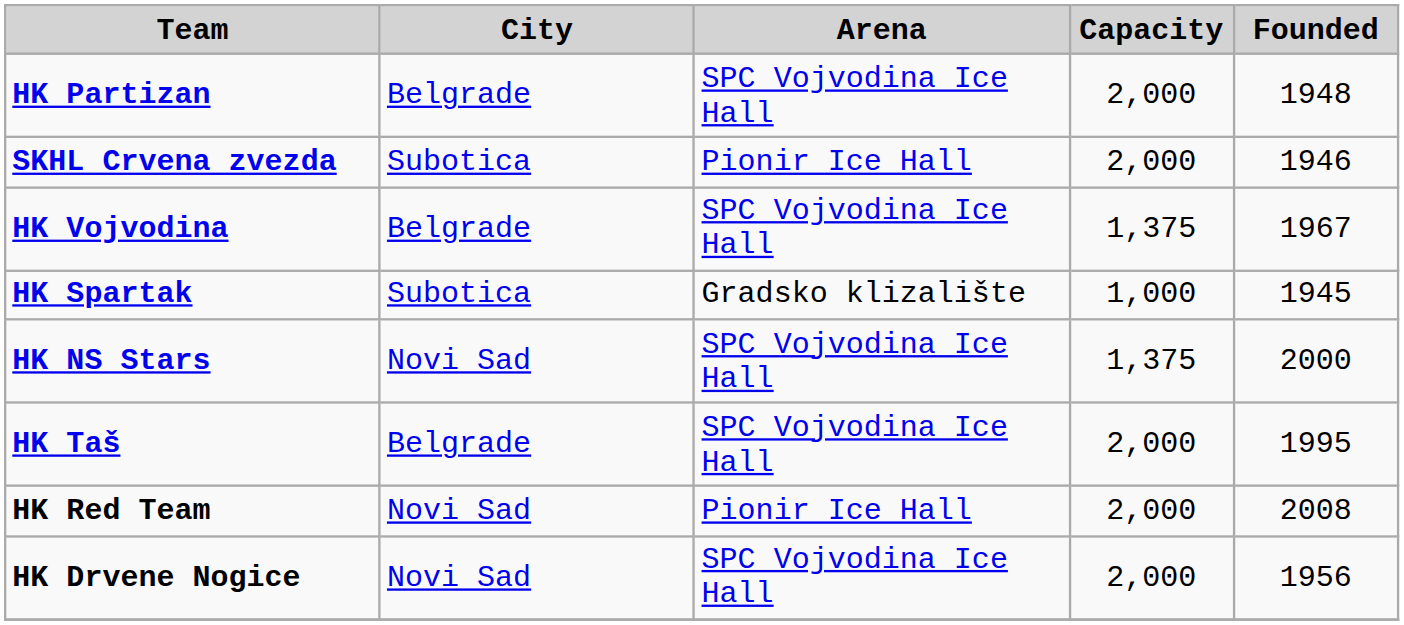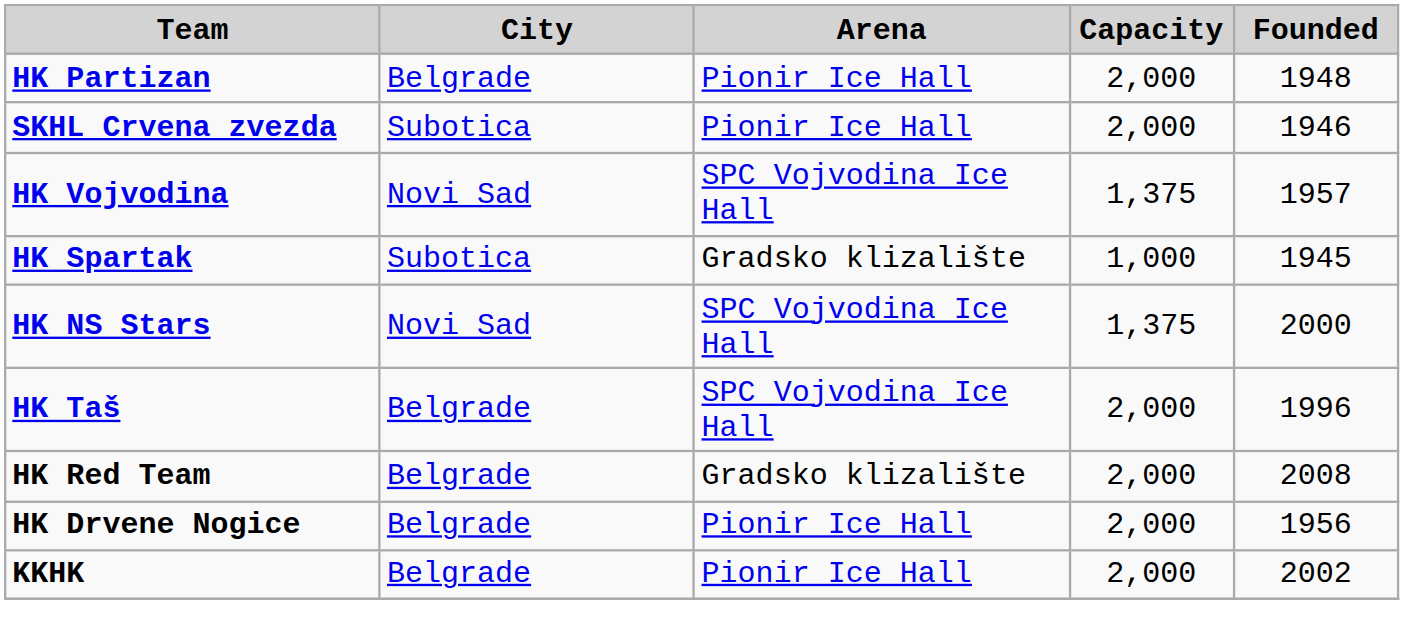 <table class="wikitable" style="text-align:left">
 <tr>
 <th style="background:lightgrey;width:12em">Team</th>
 <th style="background:lightgrey;width:10em">City</th>
 <th style="background:lightgrey;width:12em">Arena</th>
 <th style="background:lightgrey;width:5em">Capacity</th>
 <th style="background:lightgrey;width:5em">Founded</th>
 </tr>
 <tr>
 <td><strong><a href='#'>HK Partizan</a></strong></td>
 <td><a href='#'>Belgrade</a></td>
-<td><a href='#'>SPC Vojvodina Ice Hall</a></td>
+<td><a href='#'>Pionir Ice Hall</a></td>
 <td align=center>2,000</td>
 <td align=center>1948</td>
 </tr>
 <tr>
 <td><strong><a href='#'>SKHL Crvena zvezda</a></strong></td>
 <td><a href='#'>Subotica</a></td>
 <td><a href='#'>Pionir Ice Hall</a></td>
 <td align=center>2,000</td>
 <td align=center>1946</td>
 </tr>
 <tr>
 <td><strong><a href='#'>HK Vojvodina</a></strong></td>
-<td><a href='#'>Belgrade</a></td>
+<td><a href='#'>Novi Sad</a></td>
 <td><a href='#'>SPC Vojvodina Ice Hall</a></td>
 <td align=center>1,375</td>
-<td align=center>1967</td>
+<td align=center>1957</td>
 </tr>
 <tr>
 <td><strong><a href='#'>HK Spartak</a></strong></td>
 <td><a href='#'>Subotica</a></td>
 <td>Gradsko klizalište</td>
 <td align=center>1,000</td>
 <td align=center>1945</td>
 </tr>
 <tr>
 <td><strong><a href='#'>HK NS Stars</a></strong></td>
 <td><a href='#'>Novi Sad</a></td>
 <td><a href='#'>SPC Vojvodina Ice Hall</a></td>
 <td align=center>1,375</td>
 <td align=center>2000</td>
 </tr>
 <tr>
 <td><strong><a href='#'>HK Taš</a></strong></td>
 <td><a href='#'>Belgrade</a></td>
 <td><a href='#'>SPC Vojvodina Ice Hall</a></td>
 <td align=center>2,000</td>
-<td align=center>1995</td>
+<td align=center>1996</td>
 </tr>
 <tr>
 <td><strong>HK Red Team</strong></td>
-<td><a href='#'>Novi Sad</a></td>
-<td><a href='#'>Pionir Ice Hall</a></td>
+<td><a href='#'>Belgrade</a></td>
+<td>Gradsko klizalište</td>
 <td align=center>2,000</td>
 <td align=center>2008</td>
 </tr>
 <tr>
 <td><strong>HK Drvene Nogice</strong></td>
-<td><a href='#'>Novi Sad</a></td>
-<td><a href='#'>SPC Vojvodina Ice Hall</a></td>
+<td><a href='#'>Belgrade</a></td>
+<td><a href='#'>Pionir Ice Hall</a></td>
 <td align=center>2,000</td>
 <td align=center>1956</td>
 </tr>
 <tr>
+<td><strong>KKHK</strong></td>
+<td><a href='#'>Belgrade</a></td>
+<td><a href='#'>Pionir Ice Hall</a></td>
+<td align=center>2,000</td>
+<td align=center>2002</td>
+</tr>
+<tr>
 </tr>
 </table>
